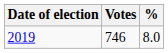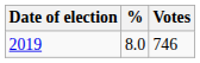 <table class="wikitable">
 <tr>
 <th>Date of election</th>
+<th>%</th>
 <th>Votes</th>
-<th>%</th>
 </tr>
 <tr>
 <td><a href='#'>2019</a></td>
+<td>8.0</td>
 <td>746</td>
-<td>8.0</td>
 </tr>
 </table>
